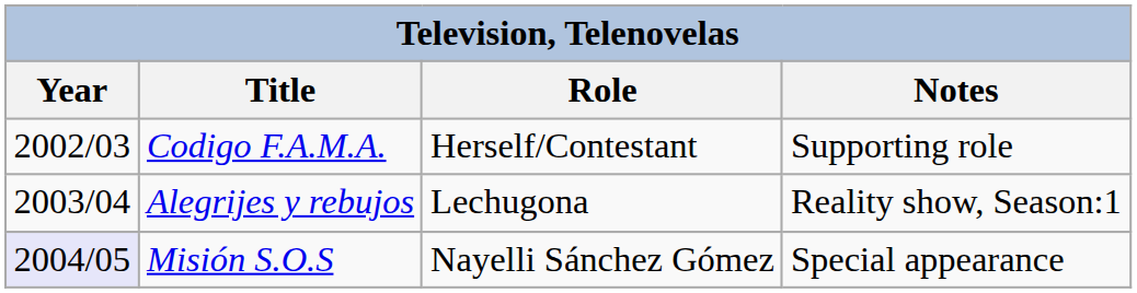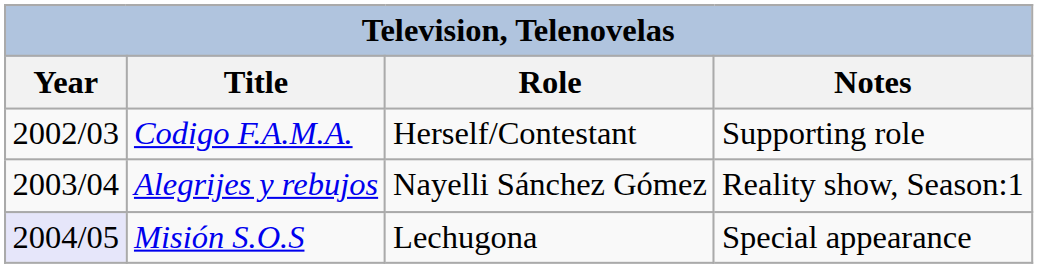 <table class="wikitable">
 <tr>
 <th colspan="5" style="background:LightSteelBlue;">Television, Telenovelas</th>
 </tr>
 <tr>
 <th>Year</th>
 <th>Title</th>
 <th>Role</th>
 <th>Notes</th>
 </tr>
 <tr>
 <td>2002/03</td>
 <td><em><a href='#'>Codigo F.A.M.A.</a></em></td>
 <td>Herself/Contestant</td>
 <td>Supporting role</td>
 </tr>
 <tr>
 <td>2003/04</td>
 <td><em><a href='#'>Alegrijes y rebujos</a></em></td>
-<td>Lechugona</td>
+<td>Nayelli Sánchez Gómez</td>
 <td>Reality show, Season:1</td>
 </tr>
 <tr>
 <td style="background: lavender;">2004/05</td>
 <td><em><a href='#'>Misión S.O.S</a></em></td>
-<td>Nayelli Sánchez Gómez</td>
+<td>Lechugona</td>
 <td>Special appearance</td>
 </tr>
 </table>
